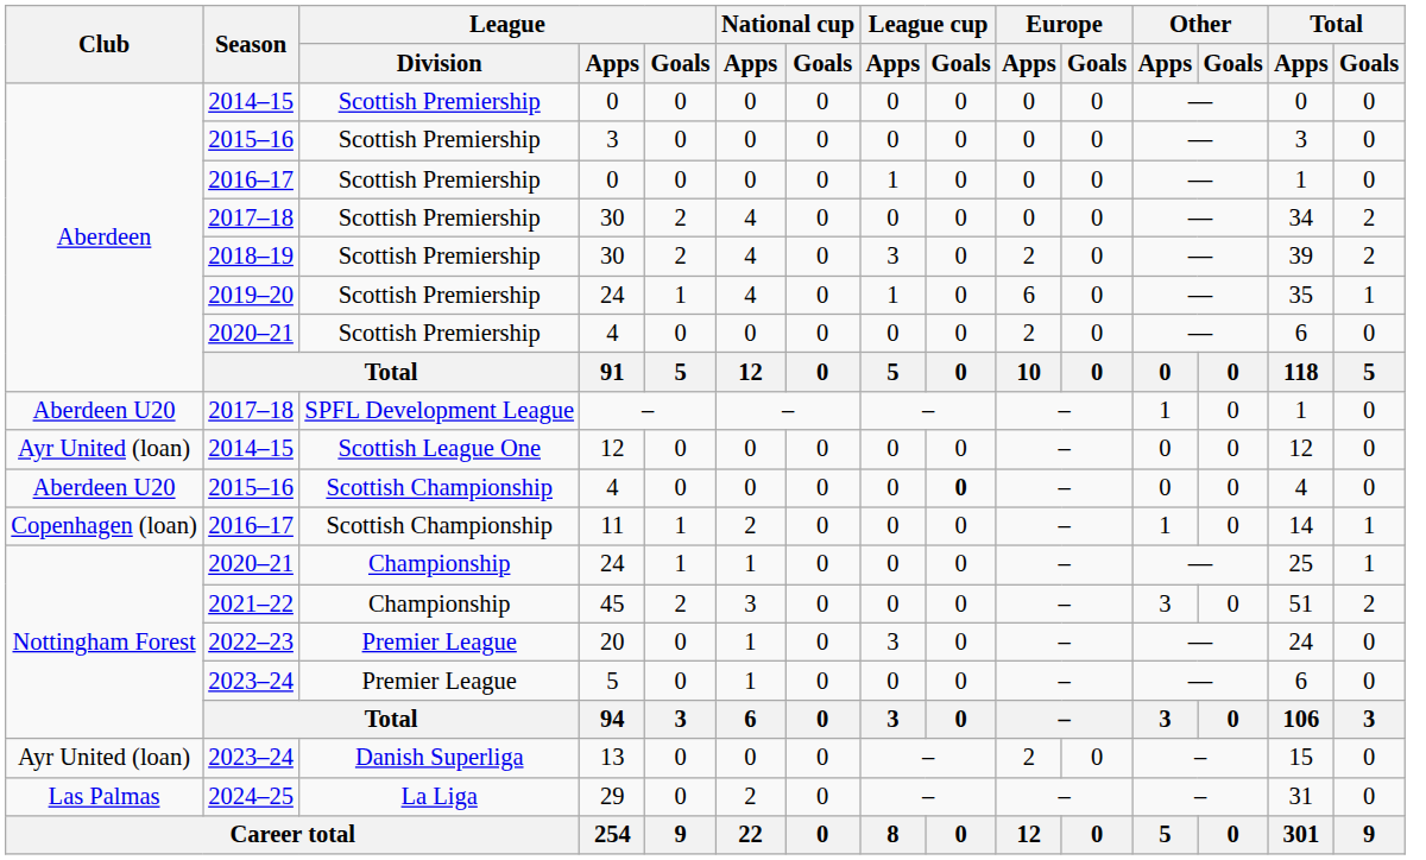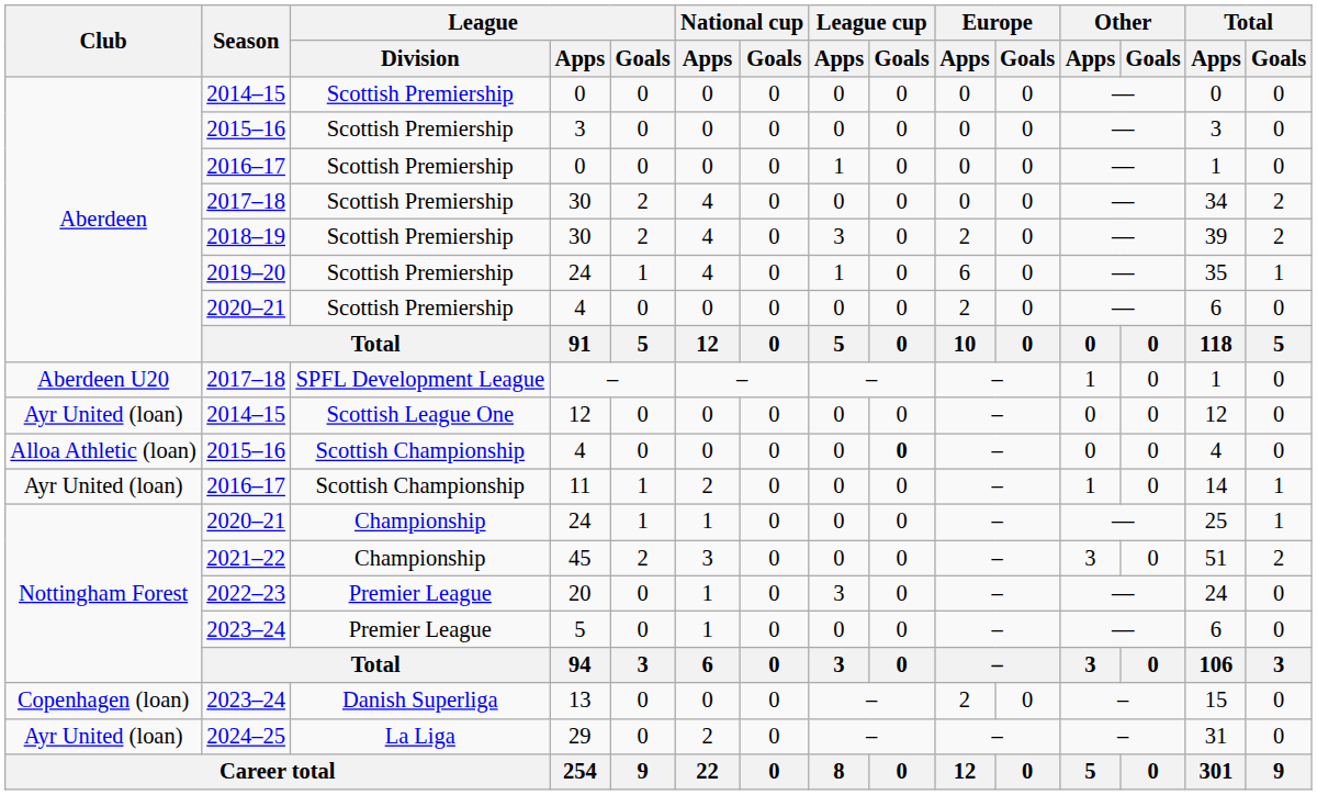 <table class="wikitable" style="text-align:center">
 <tr>
 <th rowspan="2">Club</th>
 <th rowspan="2">Season</th>
 <th colspan="3">League</th>
 <th colspan="2">National cup</th>
 <th colspan="2">League cup</th>
 <th colspan="2">Europe</th>
 <th colspan="2">Other</th>
 <th colspan="2">Total</th>
 </tr>
 <tr>
 <th>Division</th>
 <th>Apps</th>
 <th>Goals</th>
 <th>Apps</th>
 <th>Goals</th>
 <th>Apps</th>
 <th>Goals</th>
 <th>Apps</th>
 <th>Goals</th>
 <th>Apps</th>
 <th>Goals</th>
 <th>Apps</th>
 <th>Goals</th>
 </tr>
 <tr>
 <td rowspan="8"><a href='#'>Aberdeen</a></td>
 <td><a href='#'>2014–15</a></td>
 <td><a href='#'>Scottish Premiership</a></td>
 <td>0</td>
 <td>0</td>
 <td>0</td>
 <td>0</td>
 <td>0</td>
 <td>0</td>
 <td>0</td>
 <td>0</td>
 <td colspan="2">—</td>
 <td>0</td>
 <td>0</td>
 </tr>
 <tr>
 <td><a href='#'>2015–16</a></td>
 <td>Scottish Premiership</td>
 <td>3</td>
 <td>0</td>
 <td>0</td>
 <td>0</td>
 <td>0</td>
 <td>0</td>
 <td>0</td>
 <td>0</td>
 <td colspan="2">—</td>
 <td>3</td>
 <td>0</td>
 </tr>
 <tr>
 <td><a href='#'>2016–17</a></td>
 <td>Scottish Premiership</td>
 <td>0</td>
 <td>0</td>
 <td>0</td>
 <td>0</td>
 <td>1</td>
 <td>0</td>
 <td>0</td>
 <td>0</td>
 <td colspan="2">—</td>
 <td>1</td>
 <td>0</td>
 </tr>
 <tr>
 <td><a href='#'>2017–18</a></td>
 <td>Scottish Premiership</td>
 <td>30</td>
 <td>2</td>
 <td>4</td>
 <td>0</td>
 <td>0</td>
 <td>0</td>
 <td>0</td>
 <td>0</td>
 <td colspan="2">—</td>
 <td>34</td>
 <td>2</td>
 </tr>
 <tr>
 <td><a href='#'>2018–19</a></td>
 <td>Scottish Premiership</td>
 <td>30</td>
 <td>2</td>
 <td>4</td>
 <td>0</td>
 <td>3</td>
 <td>0</td>
 <td>2</td>
 <td>0</td>
 <td colspan="2">—</td>
 <td>39</td>
 <td>2</td>
 </tr>
 <tr>
 <td><a href='#'>2019–20</a></td>
 <td>Scottish Premiership</td>
 <td>24</td>
 <td>1</td>
 <td>4</td>
 <td>0</td>
 <td>1</td>
 <td>0</td>
 <td>6</td>
 <td>0</td>
 <td colspan="2">—</td>
 <td>35</td>
 <td>1</td>
 </tr>
 <tr>
 <td><a href='#'>2020–21</a></td>
 <td>Scottish Premiership</td>
 <td>4</td>
 <td>0</td>
 <td>0</td>
 <td>0</td>
 <td>0</td>
 <td>0</td>
 <td>2</td>
 <td>0</td>
 <td colspan="2">—</td>
 <td>6</td>
 <td>0</td>
 </tr>
 <tr>
 <th colspan="2">Total</th>
 <th>91</th>
 <th>5</th>
 <th>12</th>
 <th>0</th>
 <th>5</th>
 <th>0</th>
 <th>10</th>
 <th>0</th>
 <th>0</th>
 <th>0</th>
 <th>118</th>
 <th>5</th>
 </tr>
 <tr>
 <td><a href='#'>Aberdeen U20</a></td>
 <td><a href='#'>2017–18</a></td>
 <td><a href='#'>SPFL Development League</a></td>
 <td colspan="2">–</td>
 <td colspan="2">–</td>
 <td colspan="2">–</td>
 <td colspan="2">–</td>
 <td>1</td>
 <td>0</td>
 <td>1</td>
 <td>0</td>
 </tr>
 <tr>
 <td><a href='#'>Ayr United</a> (loan)</td>
 <td><a href='#'>2014–15</a></td>
 <td><a href='#'>Scottish League One</a></td>
 <td>12</td>
 <td>0</td>
 <td>0</td>
 <td>0</td>
 <td>0</td>
 <td>0</td>
 <td colspan="2">–</td>
 <td>0</td>
 <td>0</td>
 <td>12</td>
 <td>0</td>
 </tr>
 <tr>
-<td><a href='#'>Aberdeen U20</a></td>
+<td><a href='#'>Alloa Athletic</a> (loan)</td>
 <td><a href='#'>2015–16</a></td>
 <td><a href='#'>Scottish Championship</a></td>
 <td>4</td>
 <td>0</td>
 <td>0</td>
 <td>0</td>
 <td>0</td>
 <td><strong>0</strong></td>
 <td colspan="2">–</td>
 <td>0</td>
 <td>0</td>
 <td>4</td>
 <td>0</td>
 </tr>
 <tr>
-<td><a href='#'>Copenhagen</a> (loan)</td>
+<td>Ayr United (loan)</td>
 <td><a href='#'>2016–17</a></td>
 <td>Scottish Championship</td>
 <td>11</td>
 <td>1</td>
 <td>2</td>
 <td>0</td>
 <td>0</td>
 <td>0</td>
 <td colspan="2">–</td>
 <td>1</td>
 <td>0</td>
 <td>14</td>
 <td>1</td>
 </tr>
 <tr>
 <td rowspan="5"><a href='#'>Nottingham Forest</a></td>
 <td><a href='#'>2020–21</a></td>
 <td><a href='#'>Championship</a></td>
 <td>24</td>
 <td>1</td>
 <td>1</td>
 <td>0</td>
 <td>0</td>
 <td>0</td>
 <td colspan="2">–</td>
 <td colspan="2">—</td>
 <td>25</td>
 <td>1</td>
 </tr>
 <tr>
 <td><a href='#'>2021–22</a></td>
 <td EFL Championship>Championship</td>
 <td>45</td>
 <td>2</td>
 <td>3</td>
 <td>0</td>
 <td>0</td>
 <td>0</td>
 <td colspan="2">–</td>
 <td>3</td>
 <td>0</td>
 <td>51</td>
 <td>2</td>
 </tr>
 <tr>
 <td><a href='#'>2022–23</a></td>
 <td><a href='#'>Premier League</a></td>
 <td>20</td>
 <td>0</td>
 <td>1</td>
 <td>0</td>
 <td>3</td>
 <td>0</td>
 <td colspan="2">–</td>
 <td colspan="2">—</td>
 <td>24</td>
 <td>0</td>
 </tr>
 <tr>
 <td><a href='#'>2023–24</a></td>
 <td>Premier League</td>
 <td>5</td>
 <td>0</td>
 <td>1</td>
 <td>0</td>
 <td>0</td>
 <td>0</td>
 <td colspan="2">–</td>
 <td colspan="2">—</td>
 <td>6</td>
 <td>0</td>
 </tr>
 <tr>
 <th colspan="2">Total</th>
 <th>94</th>
 <th>3</th>
 <th>6</th>
 <th>0</th>
 <th>3</th>
 <th>0</th>
 <th colspan="2">–</th>
 <th>3</th>
 <th>0</th>
 <th>106</th>
 <th>3</th>
 </tr>
 <tr>
-<td>Ayr United (loan)</td>
+<td><a href='#'>Copenhagen</a> (loan)</td>
 <td><a href='#'>2023–24</a></td>
 <td><a href='#'>Danish Superliga</a></td>
 <td>13</td>
 <td>0</td>
 <td>0</td>
 <td>0</td>
 <td colspan="2">–</td>
 <td>2</td>
 <td>0</td>
 <td colspan="2">–</td>
 <td>15</td>
 <td>0</td>
 </tr>
 <tr>
-<td><a href='#'>Las Palmas</a></td>
+<td><a href='#'>Ayr United</a> (loan)</td>
 <td><a href='#'>2024–25</a></td>
 <td><a href='#'>La Liga</a></td>
 <td>29</td>
 <td>0</td>
 <td>2</td>
 <td>0</td>
 <td colspan="2">–</td>
 <td colspan="2">–</td>
 <td colspan="2">–</td>
 <td>31</td>
 <td>0</td>
 </tr>
 <tr>
 <th colspan="3">Career total</th>
 <th>254</th>
 <th>9</th>
 <th>22</th>
 <th>0</th>
 <th>8</th>
 <th>0</th>
 <th>12</th>
 <th>0</th>
 <th>5</th>
 <th>0</th>
 <th>301</th>
 <th>9</th>
 </tr>
 </table>
